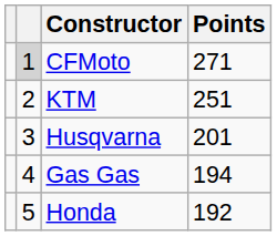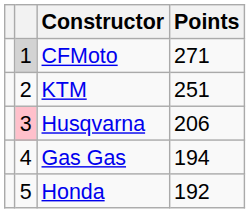 <table class="wikitable" style="font-size: 95%;">
 <tr>
 <th></th>
 <th></th>
 <th>Constructor</th>
 <th>Points</th>
 </tr>
 <tr>
 <td></td>
 <td align=center style="background: lightgrey;">1</td>
 <td> <a href='#'>CFMoto</a></td>
 <td align=left>271</td>
 </tr>
 <tr>
 <td></td>
 <td align=center>2</td>
 <td> <a href='#'>KTM</a></td>
 <td align=left>251</td>
 </tr>
 <tr>
 <td></td>
-<td align=center>3</td>
+<td align=center style="background: pink;">3</td>
 <td> <a href='#'>Husqvarna</a></td>
-<td align=left>201</td>
+<td align=left>206</td>
 </tr>
 <tr>
 <td></td>
 <td align=center>4</td>
 <td> <a href='#'>Gas Gas</a></td>
 <td align=left>194</td>
 </tr>
 <tr>
 <td></td>
 <td align=center>5</td>
 <td> <a href='#'>Honda</a></td>
 <td align=left>192</td>
 </tr>
 </table>
